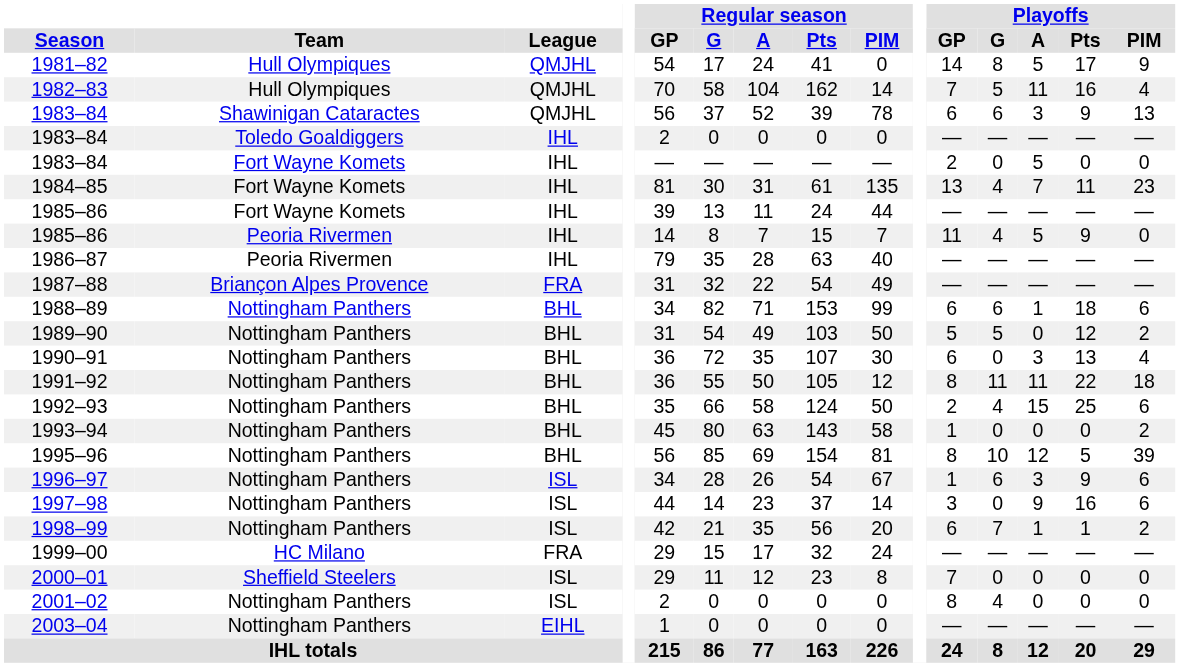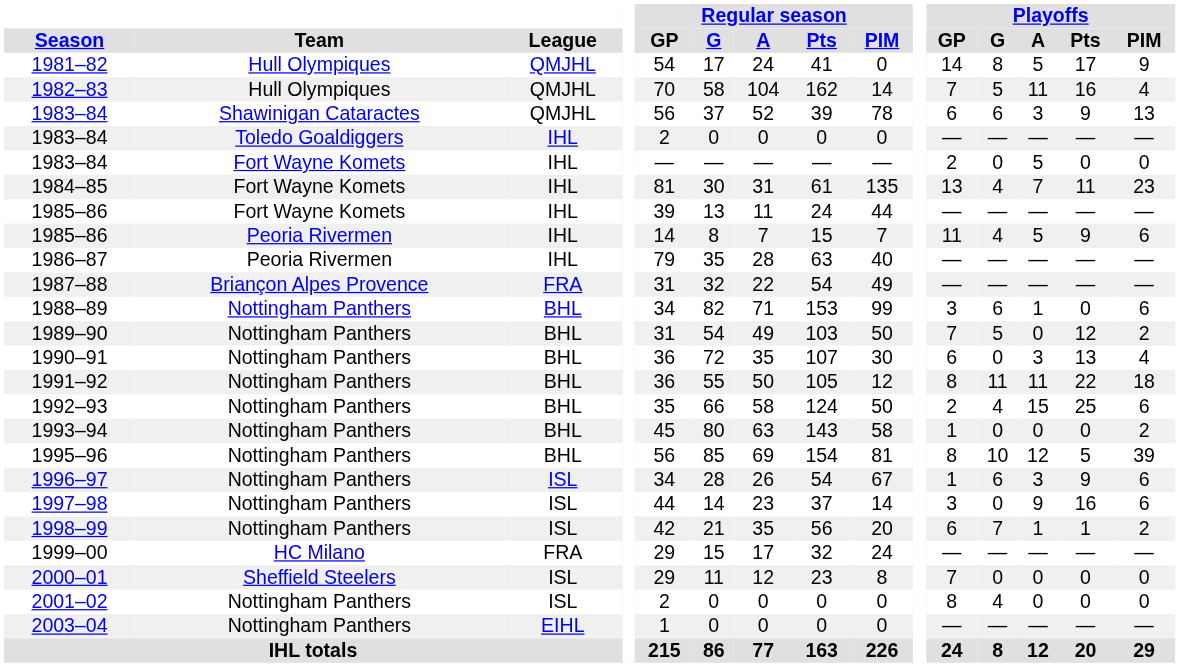 <table border="0" cellpadding="1" cellspacing="0" style="text-align:center; width:60em;">
 <tr style="background:#e0e0e0;">
 <th colspan="3"  bgcolor="#ffffff"> </th>
 <th rowspan="99" bgcolor="#ffffff"> </th>
 <th colspan="5"><a href='#'>Regular season</a></th>
 <th rowspan="99" bgcolor="#ffffff"> </th>
 <th colspan="5"><a href='#'>Playoffs</a></th>
 </tr>
 <tr style="background:#e0e0e0;">
 <th><a href='#'>Season</a></th>
 <th>Team</th>
 <th>League</th>
 <th>GP</th>
 <th><a href='#'>G</a></th>
 <th><a href='#'>A</a></th>
 <th><a href='#'>Pts</a></th>
 <th><a href='#'>PIM</a></th>
 <th>GP</th>
 <th>G</th>
 <th>A</th>
 <th>Pts</th>
 <th>PIM</th>
 </tr>
 <tr align="center">
 <td><a href='#'>1981–82</a></td>
 <td><a href='#'>Hull Olympiques</a></td>
 <td><a href='#'>QMJHL</a></td>
 <td>54</td>
 <td>17</td>
 <td>24</td>
 <td>41</td>
 <td>0</td>
 <td>14</td>
 <td>8</td>
 <td>5</td>
 <td>17</td>
 <td>9</td>
 </tr>
 <tr align="center" bgcolor="#f0f0f0">
 <td><a href='#'>1982–83</a></td>
 <td>Hull Olympiques</td>
 <td>QMJHL</td>
 <td>70</td>
 <td>58</td>
 <td>104</td>
 <td>162</td>
 <td>14</td>
 <td>7</td>
 <td>5</td>
 <td>11</td>
 <td>16</td>
 <td>4</td>
 </tr>
 <tr align="center">
 <td><a href='#'>1983–84</a></td>
 <td><a href='#'>Shawinigan Cataractes</a></td>
 <td>QMJHL</td>
 <td>56</td>
 <td>37</td>
 <td>52</td>
 <td>39</td>
 <td>78</td>
 <td>6</td>
 <td>6</td>
 <td>3</td>
 <td>9</td>
 <td>13</td>
 </tr>
 <tr align="center" bgcolor="#f0f0f0">
 <td>1983–84</td>
 <td><a href='#'>Toledo Goaldiggers</a></td>
 <td><a href='#'>IHL</a></td>
 <td>2</td>
 <td>0</td>
 <td>0</td>
 <td>0</td>
 <td>0</td>
 <td>—</td>
 <td>—</td>
 <td>—</td>
 <td>—</td>
 <td>—</td>
 </tr>
 <tr align="center">
 <td>1983–84</td>
 <td><a href='#'>Fort Wayne Komets</a></td>
 <td>IHL</td>
 <td>—</td>
 <td>—</td>
 <td>—</td>
 <td>—</td>
 <td>—</td>
 <td>2</td>
 <td>0</td>
 <td>5</td>
 <td>0</td>
 <td>0</td>
 </tr>
 <tr align="center" bgcolor="#f0f0f0">
 <td>1984–85</td>
 <td>Fort Wayne Komets</td>
 <td>IHL</td>
 <td>81</td>
 <td>30</td>
 <td>31</td>
 <td>61</td>
 <td>135</td>
 <td>13</td>
 <td>4</td>
 <td>7</td>
 <td>11</td>
 <td>23</td>
 </tr>
 <tr align="center">
 <td>1985–86</td>
 <td>Fort Wayne Komets</td>
 <td>IHL</td>
 <td>39</td>
 <td>13</td>
 <td>11</td>
 <td>24</td>
 <td>44</td>
 <td>—</td>
 <td>—</td>
 <td>—</td>
 <td>—</td>
 <td>—</td>
 </tr>
 <tr align="center" bgcolor="#f0f0f0">
 <td>1985–86</td>
 <td><a href='#'>Peoria Rivermen</a></td>
 <td>IHL</td>
 <td>14</td>
 <td>8</td>
 <td>7</td>
 <td>15</td>
 <td>7</td>
 <td>11</td>
 <td>4</td>
 <td>5</td>
 <td>9</td>
-<td>0</td>
+<td>6</td>
 </tr>
 <tr align="center">
 <td>1986–87</td>
 <td>Peoria Rivermen</td>
 <td>IHL</td>
 <td>79</td>
 <td>35</td>
 <td>28</td>
 <td>63</td>
 <td>40</td>
 <td>—</td>
 <td>—</td>
 <td>—</td>
 <td>—</td>
 <td>—</td>
 </tr>
 <tr align="center" bgcolor="#f0f0f0">
 <td>1987–88</td>
 <td><a href='#'>Briançon Alpes Provence</a></td>
 <td><a href='#'>FRA</a></td>
 <td>31</td>
 <td>32</td>
 <td>22</td>
 <td>54</td>
 <td>49</td>
 <td>—</td>
 <td>—</td>
 <td>—</td>
 <td>—</td>
 <td>—</td>
 </tr>
 <tr align="center">
 <td>1988–89</td>
 <td><a href='#'>Nottingham Panthers</a></td>
 <td><a href='#'>BHL</a></td>
 <td>34</td>
 <td>82</td>
 <td>71</td>
 <td>153</td>
 <td>99</td>
-<td>6</td>
+<td>3</td>
 <td>6</td>
 <td>1</td>
-<td>18</td>
+<td>0</td>
 <td>6</td>
 </tr>
 <tr align="center" bgcolor="#f0f0f0">
 <td>1989–90</td>
 <td>Nottingham Panthers</td>
 <td>BHL</td>
 <td>31</td>
 <td>54</td>
 <td>49</td>
 <td>103</td>
 <td>50</td>
-<td>5</td>
+<td>7</td>
 <td>5</td>
 <td>0</td>
 <td>12</td>
 <td>2</td>
 </tr>
 <tr align="center">
 <td>1990–91</td>
 <td>Nottingham Panthers</td>
 <td>BHL</td>
 <td>36</td>
 <td>72</td>
 <td>35</td>
 <td>107</td>
 <td>30</td>
 <td>6</td>
 <td>0</td>
 <td>3</td>
 <td>13</td>
 <td>4</td>
 </tr>
 <tr align="center" bgcolor="#f0f0f0">
 <td>1991–92</td>
 <td>Nottingham Panthers</td>
 <td>BHL</td>
 <td>36</td>
 <td>55</td>
 <td>50</td>
 <td>105</td>
 <td>12</td>
 <td>8</td>
 <td>11</td>
 <td>11</td>
 <td>22</td>
 <td>18</td>
 </tr>
 <tr align="center">
 <td>1992–93</td>
 <td>Nottingham Panthers</td>
 <td>BHL</td>
 <td>35</td>
 <td>66</td>
 <td>58</td>
 <td>124</td>
 <td>50</td>
 <td>2</td>
 <td>4</td>
 <td>15</td>
 <td>25</td>
 <td>6</td>
 </tr>
 <tr align="center" bgcolor="#f0f0f0">
 <td>1993–94</td>
 <td>Nottingham Panthers</td>
 <td>BHL</td>
 <td>45</td>
 <td>80</td>
 <td>63</td>
 <td>143</td>
 <td>58</td>
 <td>1</td>
 <td>0</td>
 <td>0</td>
 <td>0</td>
 <td>2</td>
 </tr>
 <tr align="center">
 <td>1995–96</td>
 <td>Nottingham Panthers</td>
 <td>BHL</td>
 <td>56</td>
 <td>85</td>
 <td>69</td>
 <td>154</td>
 <td>81</td>
 <td>8</td>
 <td>10</td>
 <td>12</td>
 <td>5</td>
 <td>39</td>
 </tr>
 <tr align="center" bgcolor="#f0f0f0">
 <td><a href='#'>1996–97</a></td>
 <td>Nottingham Panthers</td>
 <td><a href='#'>ISL</a></td>
 <td>34</td>
 <td>28</td>
 <td>26</td>
 <td>54</td>
 <td>67</td>
 <td>1</td>
 <td>6</td>
 <td>3</td>
 <td>9</td>
 <td>6</td>
 </tr>
 <tr align="center">
 <td><a href='#'>1997–98</a></td>
 <td>Nottingham Panthers</td>
 <td>ISL</td>
 <td>44</td>
 <td>14</td>
 <td>23</td>
 <td>37</td>
 <td>14</td>
 <td>3</td>
 <td>0</td>
 <td>9</td>
 <td>16</td>
 <td>6</td>
 </tr>
 <tr align="center" bgcolor="#f0f0f0">
 <td><a href='#'>1998–99</a></td>
 <td>Nottingham Panthers</td>
 <td>ISL</td>
 <td>42</td>
 <td>21</td>
 <td>35</td>
 <td>56</td>
 <td>20</td>
 <td>6</td>
 <td>7</td>
 <td>1</td>
 <td>1</td>
 <td>2</td>
 </tr>
 <tr align="center">
 <td>1999–00</td>
 <td><a href='#'>HC Milano</a></td>
 <td>FRA</td>
 <td>29</td>
 <td>15</td>
 <td>17</td>
 <td>32</td>
 <td>24</td>
 <td>—</td>
 <td>—</td>
 <td>—</td>
 <td>—</td>
 <td>—</td>
 </tr>
 <tr align="center" bgcolor="#f0f0f0">
 <td><a href='#'>2000–01</a></td>
 <td><a href='#'>Sheffield Steelers</a></td>
 <td>ISL</td>
 <td>29</td>
 <td>11</td>
 <td>12</td>
 <td>23</td>
 <td>8</td>
 <td>7</td>
 <td>0</td>
 <td>0</td>
 <td>0</td>
 <td>0</td>
 </tr>
 <tr align="center">
 <td><a href='#'>2001–02</a></td>
 <td>Nottingham Panthers</td>
 <td>ISL</td>
 <td>2</td>
 <td>0</td>
 <td>0</td>
 <td>0</td>
 <td>0</td>
 <td>8</td>
 <td>4</td>
 <td>0</td>
 <td>0</td>
 <td>0</td>
 </tr>
 <tr align="center" bgcolor="#f0f0f0">
 <td><a href='#'>2003–04</a></td>
 <td>Nottingham Panthers</td>
 <td><a href='#'>EIHL</a></td>
 <td>1</td>
 <td>0</td>
 <td>0</td>
 <td>0</td>
 <td>0</td>
 <td>—</td>
 <td>—</td>
 <td>—</td>
 <td>—</td>
 <td>—</td>
 </tr>
 <tr align="center" bgcolor="#e0e0e0">
 <th colspan="3">IHL totals</th>
 <th>215</th>
 <th>86</th>
 <th>77</th>
 <th>163</th>
 <th>226</th>
 <th>24</th>
 <th>8</th>
 <th>12</th>
 <th>20</th>
 <th>29</th>
 </tr>
 </table>
